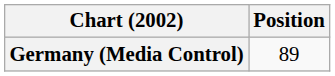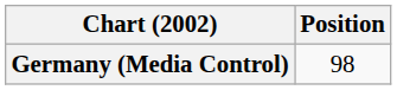 <table class="wikitable plainrowheaders" style="text-align:center">
 <tr>
 <th>Chart (2002)</th>
 <th>Position</th>
 </tr>
 <tr>
 <th scope="row">Germany (Media Control)</th>
-<td style="text-align:center;">89</td>
+<td style="text-align:center;">98</td>
 </tr>
 </table>
